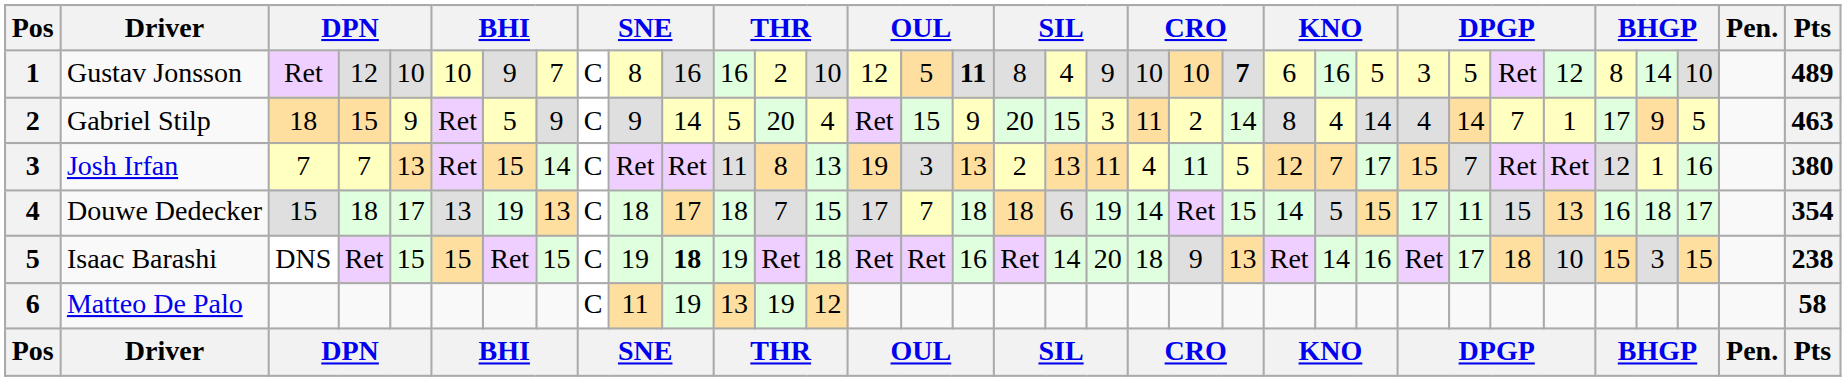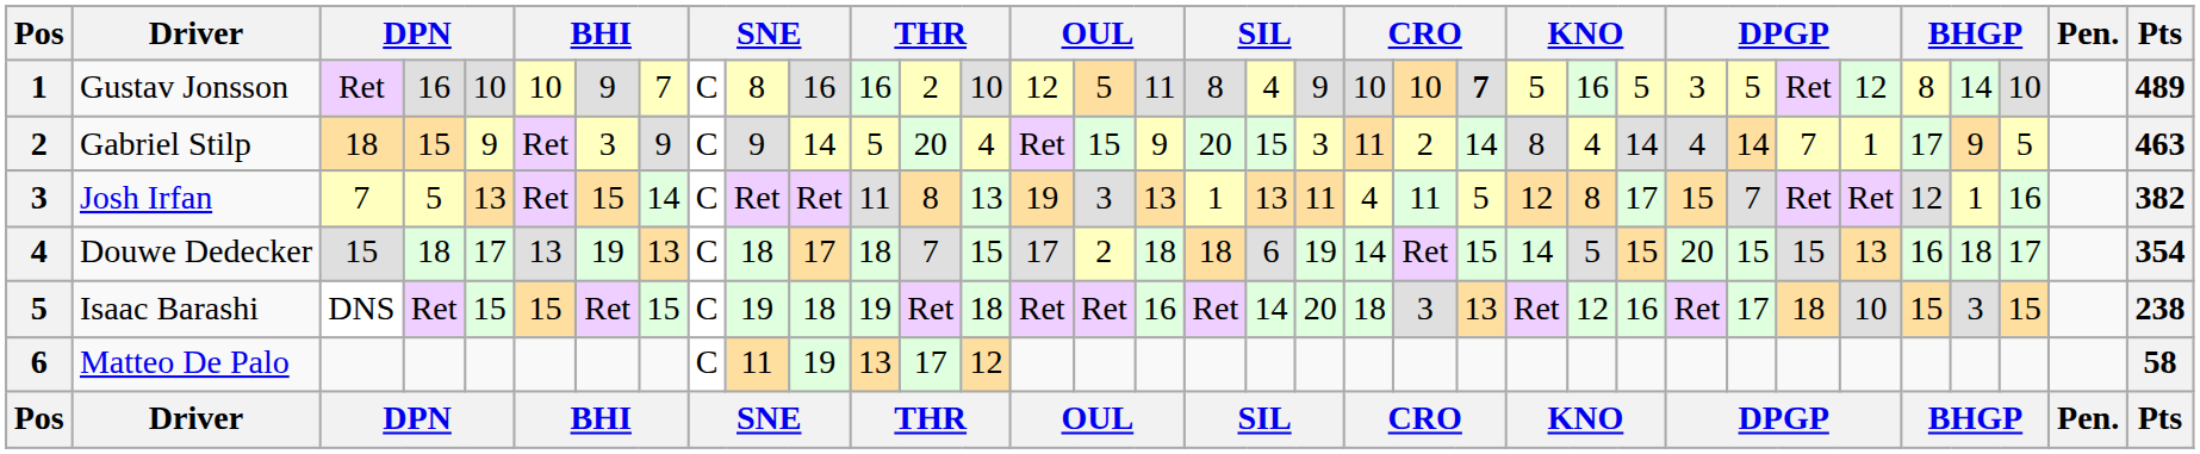 <table class="wikitable" style="font-size:85%; text-align:center">
 <tr>
 <th>Pos</th>
 <th>Driver</th>
 <th colspan=3><a href='#'>DPN</a></th>
 <th colspan=3><a href='#'>BHI</a></th>
 <th colspan=3><a href='#'>SNE</a></th>
 <th colspan=3><a href='#'>THR</a></th>
 <th colspan=3><a href='#'>OUL</a></th>
 <th colspan=3><a href='#'>SIL</a></th>
 <th colspan=3><a href='#'>CRO</a></th>
 <th colspan=3><a href='#'>KNO</a></th>
 <th colspan=4><a href='#'>DPGP</a></th>
 <th colspan=3><a href='#'>BHGP</a></th>
 <th>Pen.</th>
 <th>Pts</th>
 </tr>
 <tr>
 <th>1</th>
 <td style="text-align:left"> Gustav Jonsson</td>
 <td style="background:#efcfff">Ret</td>
-<td style="background:#dfdfdf">12</td>
+<td style="background:#dfdfdf">16</td>
 <td style="background:#dfdfdf">10</td>
 <td style="background:#ffffbf">10</td>
 <td style="background:#dfdfdf">9</td>
 <td style="background:#ffffbf">7</td>
 <td style="background:#ffffff">C</td>
 <td style="background:#ffffbf">8</td>
 <td style="background:#dfdfdf">16</td>
 <td style="background:#dfffdf">16</td>
 <td style="background:#ffffbf">2</td>
 <td style="background:#dfdfdf">10</td>
 <td style="background:#ffffbf">12</td>
 <td style="background:#ffdf9f">5</td>
-<td style="background:#dfdfdf"><strong>11</strong></td>
+<td style="background:#dfdfdf">11</td>
 <td style="background:#dfdfdf">8</td>
 <td style="background:#ffffbf">4</td>
 <td style="background:#dfdfdf">9</td>
 <td style="background:#dfdfdf">10</td>
 <td style="background:#ffdf9f">10</td>
 <td style="background:#dfdfdf"><strong>7</strong></td>
-<td style="background:#ffffbf">6</td>
+<td style="background:#ffffbf">5</td>
 <td style="background:#dfffdf">16</td>
 <td style="background:#ffffbf">5</td>
 <td style="background:#ffffbf">3</td>
 <td style="background:#ffffbf">5</td>
 <td style="background:#efcfff">Ret</td>
 <td style="background:#dfffdf">12</td>
 <td style="background:#ffffbf">8</td>
 <td style="background:#dfffdf">14</td>
 <td style="background:#dfdfdf">10</td>
 <td></td>
 <th>489</th>
 </tr>
 <tr>
 <th>2</th>
 <td style="text-align:left"> Gabriel Stilp</td>
 <td style="background:#ffdf9f">18</td>
 <td style="background:#ffdf9f">15</td>
 <td style="background:#ffffbf">9</td>
 <td style="background:#efcfff">Ret</td>
-<td style="background:#ffffbf">5</td>
+<td style="background:#ffffbf">3</td>
 <td style="background:#dfdfdf">9</td>
 <td style="background:#ffffff">C</td>
 <td style="background:#dfdfdf">9</td>
 <td style="background:#ffffbf">14</td>
 <td style="background:#ffffbf">5</td>
 <td style="background:#dfffdf">20</td>
 <td style="background:#ffffbf">4</td>
 <td style="background:#efcfff">Ret</td>
 <td style="background:#dfffdf">15</td>
 <td style="background:#ffffbf">9</td>
 <td style="background:#dfffdf">20</td>
 <td style="background:#dfffdf">15</td>
 <td style="background:#ffffbf">3</td>
 <td style="background:#ffdf9f">11</td>
 <td style="background:#ffffbf">2</td>
 <td style="background:#dfffdf">14</td>
 <td style="background:#dfdfdf">8</td>
 <td style="background:#ffffbf">4</td>
 <td style="background:#dfdfdf">14</td>
 <td style="background:#dfdfdf">4</td>
 <td style="background:#ffdf9f">14</td>
 <td style="background:#ffffbf">7</td>
 <td style="background:#ffffbf">1</td>
 <td style="background:#dfffdf">17</td>
 <td style="background:#ffdf9f">9</td>
 <td style="background:#ffffbf">5</td>
 <td></td>
 <th>463</th>
 </tr>
 <tr>
 <th>3</th>
 <td style="text-align:left"> <a href='#'>Josh Irfan</a></td>
 <td style="background:#ffffbf">7</td>
-<td style="background:#ffffbf">7</td>
+<td style="background:#ffffbf">5</td>
 <td style="background:#ffdf9f">13</td>
 <td style="background:#efcfff">Ret</td>
 <td style="background:#ffdf9f">15</td>
 <td style="background:#dfffdf">14</td>
 <td style="background:#ffffff">C</td>
 <td style="background:#efcfff">Ret</td>
 <td style="background:#efcfff">Ret</td>
 <td style="background:#dfdfdf">11</td>
 <td style="background:#ffdf9f">8</td>
 <td style="background:#dfffdf">13</td>
 <td style="background:#ffdf9f">19</td>
 <td style="background:#dfdfdf">3</td>
 <td style="background:#ffdf9f">13</td>
-<td style="background:#ffffbf">2</td>
+<td style="background:#ffffbf">1</td>
 <td style="background:#ffdf9f">13</td>
 <td style="background:#ffdf9f">11</td>
 <td style="background:#ffffbf">4</td>
 <td style="background:#dfffdf">11</td>
 <td style="background:#ffffbf">5</td>
 <td style="background:#ffdf9f">12</td>
-<td style="background:#ffdf9f">7</td>
+<td style="background:#ffdf9f">8</td>
 <td style="background:#dfffdf">17</td>
 <td style="background:#ffdf9f">15</td>
 <td style="background:#dfdfdf">7</td>
 <td style="background:#efcfff">Ret</td>
 <td style="background:#efcfff">Ret</td>
 <td style="background:#dfdfdf">12</td>
 <td style="background:#ffffbf">1</td>
 <td style="background:#dfffdf">16</td>
 <td></td>
-<th>380</th>
+<th>382</th>
 </tr>
 <tr>
 <th>4</th>
 <td style="text-align:left" nowrap> Douwe Dedecker</td>
 <td style="background:#dfdfdf">15</td>
 <td style="background:#dfffdf">18</td>
 <td style="background:#dfffdf">17</td>
 <td style="background:#dfdfdf">13</td>
 <td style="background:#dfffdf">19</td>
 <td style="background:#ffdf9f">13</td>
 <td style="background:#ffffff">C</td>
 <td style="background:#dfffdf">18</td>
 <td style="background:#ffdf9f">17</td>
 <td style="background:#dfffdf">18</td>
 <td style="background:#dfdfdf">7</td>
 <td style="background:#dfffdf">15</td>
 <td style="background:#dfdfdf">17</td>
-<td style="background:#ffffbf">7</td>
+<td style="background:#ffffbf">2</td>
 <td style="background:#dfffdf">18</td>
 <td style="background:#ffdf9f">18</td>
 <td style="background:#dfdfdf">6</td>
 <td style="background:#dfffdf">19</td>
 <td style="background:#dfffdf">14</td>
 <td style="background:#efcfff">Ret</td>
 <td style="background:#dfffdf">15</td>
 <td style="background:#dfffdf">14</td>
 <td style="background:#dfdfdf">5</td>
 <td style="background:#ffdf9f">15</td>
-<td style="background:#dfffdf">17</td>
-<td style="background:#dfffdf">11</td>
+<td style="background:#dfffdf">20</td>
+<td style="background:#dfffdf">15</td>
 <td style="background:#dfdfdf">15</td>
 <td style="background:#ffdf9f">13</td>
 <td style="background:#dfffdf">16</td>
 <td style="background:#dfffdf">18</td>
 <td style="background:#dfffdf">17</td>
 <td></td>
 <th>354</th>
 </tr>
 <tr>
 <th>5</th>
 <td style="text-align:left"> Isaac Barashi</td>
 <td style="background:#ffffff">DNS</td>
 <td style="background:#efcfff">Ret</td>
 <td style="background:#dfffdf">15</td>
 <td style="background:#ffdf9f">15</td>
 <td style="background:#efcfff">Ret</td>
 <td style="background:#dfffdf">15</td>
 <td style="background:#ffffff">C</td>
 <td style="background:#dfffdf">19</td>
-<td style="background:#dfffdf"><strong>18</strong></td>
+<td style="background:#dfffdf">18</td>
 <td style="background:#dfffdf">19</td>
 <td style="background:#efcfff">Ret</td>
 <td style="background:#dfffdf">18</td>
 <td style="background:#efcfff">Ret</td>
 <td style="background:#efcfff">Ret</td>
 <td style="background:#dfffdf">16</td>
 <td style="background:#efcfff">Ret</td>
 <td style="background:#dfffdf">14</td>
 <td style="background:#dfffdf">20</td>
 <td style="background:#dfffdf">18</td>
-<td style="background:#dfdfdf">9</td>
+<td style="background:#dfdfdf">3</td>
 <td style="background:#ffdf9f">13</td>
 <td style="background:#efcfff">Ret</td>
-<td style="background:#dfffdf">14</td>
+<td style="background:#dfffdf">12</td>
 <td style="background:#dfffdf">16</td>
 <td style="background:#efcfff">Ret</td>
 <td style="background:#dfffdf">17</td>
 <td style="background:#ffdf9f">18</td>
 <td style="background:#dfdfdf">10</td>
 <td style="background:#ffdf9f">15</td>
 <td style="background:#dfdfdf">3</td>
 <td style="background:#ffdf9f">15</td>
 <td></td>
 <th>238</th>
 </tr>
 <tr>
 <th>6</th>
 <td style="text-align:left"> <a href='#'>Matteo De Palo</a></td>
 <td></td>
 <td></td>
 <td></td>
 <td></td>
 <td></td>
 <td></td>
 <td style="background:#ffffff">C</td>
 <td style="background:#ffdf9f">11</td>
 <td style="background:#dfffdf">19</td>
 <td style="background:#ffdf9f">13</td>
-<td style="background:#dfffdf">19</td>
+<td style="background:#dfffdf">17</td>
 <td style="background:#ffdf9f">12</td>
 <td></td>
 <td></td>
 <td></td>
 <td></td>
 <td></td>
 <td></td>
 <td></td>
 <td></td>
 <td></td>
 <td></td>
 <td></td>
 <td></td>
 <td></td>
 <td></td>
 <td></td>
 <td></td>
 <td></td>
 <td></td>
 <td></td>
 <td></td>
 <th>58</th>
 </tr>
 <tr>
 <th>Pos</th>
 <th>Driver</th>
 <th colspan=3><a href='#'>DPN</a></th>
 <th colspan=3><a href='#'>BHI</a></th>
 <th colspan=3><a href='#'>SNE</a></th>
 <th colspan=3><a href='#'>THR</a></th>
 <th colspan=3><a href='#'>OUL</a></th>
 <th colspan=3><a href='#'>SIL</a></th>
 <th colspan=3><a href='#'>CRO</a></th>
 <th colspan=3><a href='#'>KNO</a></th>
 <th colspan=4><a href='#'>DPGP</a></th>
 <th colspan=3><a href='#'>BHGP</a></th>
 <th>Pen.</th>
 <th>Pts</th>
 </tr>
 </table>
